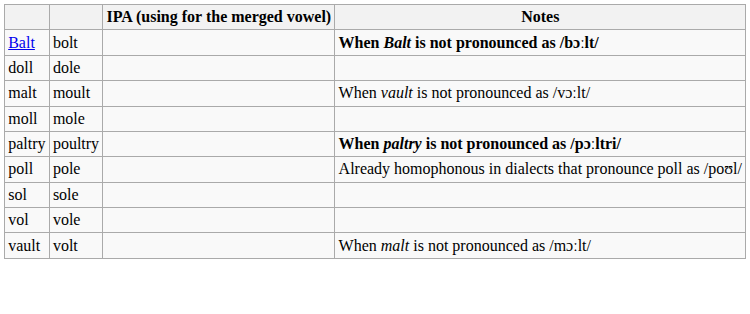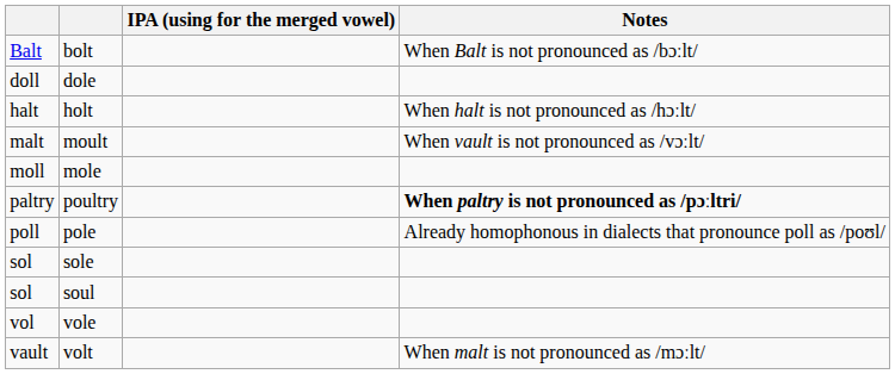 <table class="wikitable sortable mw-collapsible mw-collapsed">
 <tr>
 <th></th>
 <th></th>
 <th>IPA (using  for the merged vowel)</th>
 <th>Notes</th>
 </tr>
 <tr>
 <td><a href='#'>Balt</a></td>
 <td>bolt</td>
 <td></td>
-<td><strong>When <em>Balt</em> is not pronounced as /bɔːlt/</strong></td>
+<td>When <em>Balt</em> is not pronounced as /bɔːlt/</td>
 </tr>
 <tr>
 <td>doll</td>
 <td>dole</td>
 <td></td>
 <td></td>
+</tr>
+<tr>
+<td>halt</td>
+<td>holt</td>
+<td></td>
+<td>When <em>halt</em> is not pronounced as /hɔːlt/</td>
 </tr>
 <tr>
 <td>malt</td>
 <td>moult</td>
 <td></td>
 <td>When <em>vault</em> is not pronounced as /vɔːlt/</td>
 </tr>
 <tr>
 <td>moll</td>
 <td>mole</td>
 <td></td>
 <td></td>
 </tr>
 <tr>
 <td>paltry</td>
 <td>poultry</td>
 <td></td>
 <td><strong>When <em>paltry</em> is not pronounced as /pɔːltri/</strong></td>
 </tr>
 <tr>
 <td>poll</td>
 <td>pole</td>
 <td></td>
 <td>Already homophonous in dialects that pronounce poll as /poʊl/</td>
 </tr>
 <tr>
 <td>sol</td>
 <td>sole</td>
 <td></td>
 <td></td>
 </tr>
 <tr>
+<td>sol</td>
+<td>soul</td>
+<td></td>
+<td></td>
+</tr>
+<tr>
 <td>vol</td>
 <td>vole</td>
 <td></td>
 <td></td>
 </tr>
 <tr>
 <td>vault</td>
 <td>volt</td>
 <td></td>
 <td>When <em>malt</em> is not pronounced as /mɔːlt/</td>
 </tr>
 </table>
